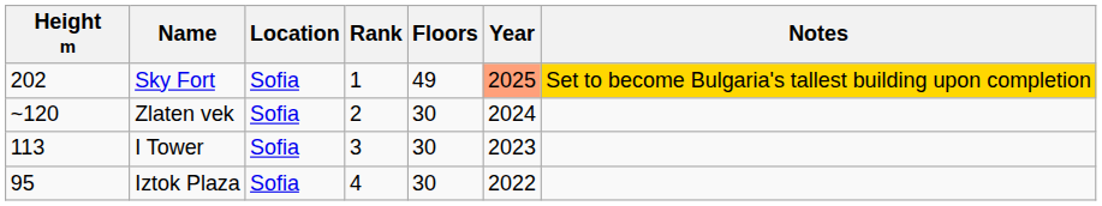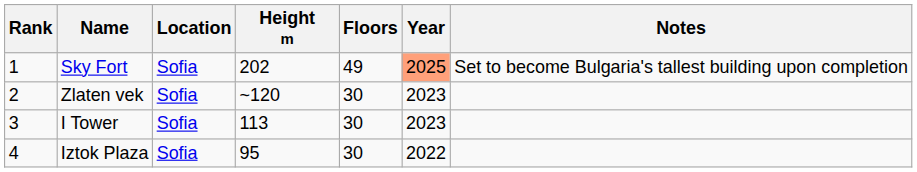 <table class="wikitable sortable">
 <tr>
-<th width="85px">Height<br><small>m</small></th>
+<th>Rank</th>
 <th>Name</th>
 <th>Location</th>
-<th>Rank</th>
+<th width="85px">Height<br><small>m</small></th>
 <th>Floors</th>
 <th>Year</th>
 <th>Notes</th>
 </tr>
 <tr>
-<td>202</td>
+<td>1</td>
 <td><a href='#'>Sky Fort</a></td>
 <td><a href='#'>Sofia</a></td>
-<td>1</td>
+<td>202</td>
 <td>49</td>
 <td style="background: lightsalmon;">2025</td>
-<td style="background: gold;">Set to become Bulgaria's tallest building upon completion</td>
+<td>Set to become Bulgaria's tallest building upon completion</td>
 </tr>
 <tr>
-<td>~120</td>
+<td>2</td>
 <td>Zlaten vek</td>
 <td><a href='#'>Sofia</a></td>
-<td>2</td>
-<td>30</td>
-<td>2024</td>
-<td></td>
-</tr>
-<tr>
-<td>113</td>
-<td>I Tower</td>
-<td><a href='#'>Sofia</a></td>
-<td>3</td>
+<td>~120</td>
 <td>30</td>
 <td>2023</td>
 <td></td>
 </tr>
 <tr>
-<td>95</td>
+<td>3</td>
+<td>I Tower</td>
+<td><a href='#'>Sofia</a></td>
+<td>113</td>
+<td>30</td>
+<td>2023</td>
+<td></td>
+</tr>
+<tr>
+<td>4</td>
 <td>Iztok Plaza</td>
 <td><a href='#'>Sofia</a></td>
-<td>4</td>
+<td>95</td>
 <td>30</td>
 <td>2022</td>
 <td></td>
 </tr>
 </table>
